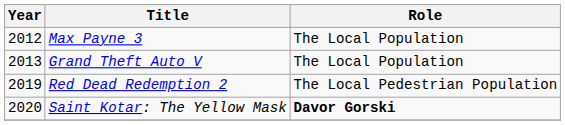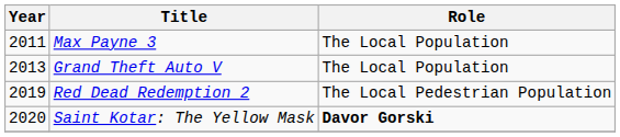 <table class="wikitable sortable">
 <tr>
 <th>Year</th>
 <th>Title</th>
 <th>Role</th>
 </tr>
 <tr>
-<td>2012</td>
+<td>2011</td>
 <td><em><a href='#'>Max Payne 3</a></em></td>
 <td>The Local Population</td>
 </tr>
 <tr>
 <td>2013</td>
 <td><em><a href='#'>Grand Theft Auto V</a></em></td>
 <td>The Local Population</td>
 </tr>
 <tr>
 <td>2019</td>
 <td><em><a href='#'>Red Dead Redemption 2</a></em></td>
 <td>The Local Pedestrian Population</td>
 </tr>
 <tr>
 <td>2020</td>
 <td><em><a href='#'>Saint Kotar</a>: The Yellow Mask</em></td>
 <td><strong>Davor Gorski</strong></td>
 </tr>
 <tr>
 </tr>
 </table>
